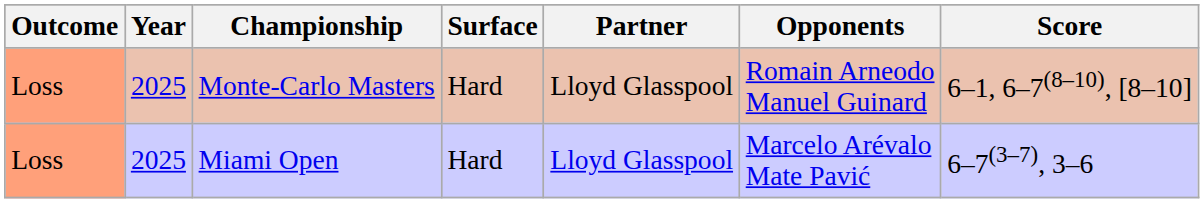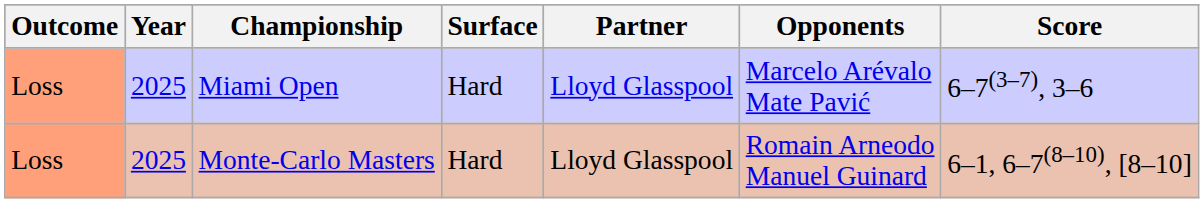 <table class="sortable wikitable">
 <tr>
 <th>Outcome</th>
 <th>Year</th>
 <th>Championship</th>
 <th>Surface</th>
 <th>Partner</th>
 <th>Opponents</th>
 <th class="unsortable">Score</th>
 </tr>
+<tr style="background:#ccf;">
+<td bgcolor=FFA07A>Loss</td>
+<td><a href='#'>2025</a></td>
+<td><a href='#'>Miami Open</a></td>
+<td>Hard</td>
+<td> <a href='#'>Lloyd Glasspool</a></td>
+<td> <a href='#'>Marcelo Arévalo</a><br> <a href='#'>Mate Pavić</a></td>
+<td>6–7<sup>(3–7)</sup>, 3–6</td>
+</tr>
 <tr style="background:#EBC2AF;">
 <td bgcolor=FFA07A>Loss</td>
 <td><a href='#'>2025</a></td>
 <td><a href='#'>Monte-Carlo Masters</a></td>
 <td>Hard</td>
 <td> Lloyd Glasspool</td>
 <td> <a href='#'>Romain Arneodo</a><br> <a href='#'>Manuel Guinard</a></td>
 <td>6–1, 6–7<sup>(8–10)</sup>, [8–10]</td>
 </tr>
-<tr style="background:#ccf;">
-<td bgcolor=FFA07A>Loss</td>
-<td><a href='#'>2025</a></td>
-<td><a href='#'>Miami Open</a></td>
-<td>Hard</td>
-<td> <a href='#'>Lloyd Glasspool</a></td>
-<td> <a href='#'>Marcelo Arévalo</a><br> <a href='#'>Mate Pavić</a></td>
-<td>6–7<sup>(3–7)</sup>, 3–6</td>
-</tr>
 </table>
